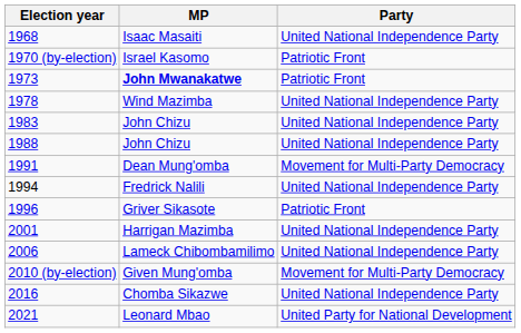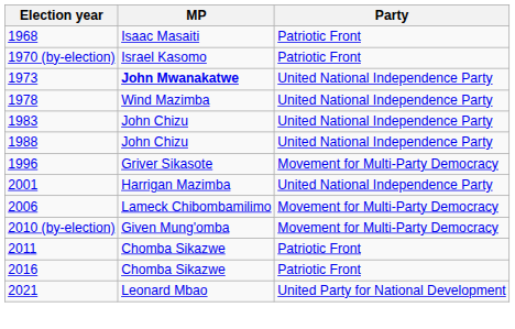 <table class=wikitable>
 <tr>
 <th>Election year</th>
 <th>MP</th>
 <th>Party</th>
 </tr>
 <tr>
 <td><a href='#'>1968</a></td>
 <td><a href='#'>Isaac Masaiti</a></td>
-<td><a href='#'>United National Independence Party</a></td>
+<td><a href='#'>Patriotic Front</a></td>
 </tr>
 <tr>
 <td><a href='#'>1970 (by-election)</a></td>
 <td><a href='#'>Israel Kasomo</a></td>
 <td><a href='#'>Patriotic Front</a></td>
 </tr>
 <tr>
 <td><a href='#'>1973</a></td>
 <td><strong><a href='#'>John Mwanakatwe</a></strong></td>
-<td><a href='#'>Patriotic Front</a></td>
+<td><a href='#'>United National Independence Party</a></td>
 </tr>
 <tr>
 <td><a href='#'>1978</a></td>
 <td><a href='#'>Wind Mazimba</a></td>
 <td><a href='#'>United National Independence Party</a></td>
 </tr>
 <tr>
 <td><a href='#'>1983</a></td>
 <td><a href='#'>John Chizu</a></td>
 <td><a href='#'>United National Independence Party</a></td>
 </tr>
 <tr>
 <td><a href='#'>1988</a></td>
 <td><a href='#'>John Chizu</a></td>
 <td><a href='#'>United National Independence Party</a></td>
 </tr>
 <tr>
-<td><a href='#'>1991</a></td>
-<td><a href='#'>Dean Mung'omba</a></td>
-<td><a href='#'>Movement for Multi-Party Democracy</a></td>
-</tr>
-<tr>
-<td>1994</td>
-<td><a href='#'>Fredrick Nalili</a></td>
-<td><a href='#'>United National Independence Party</a></td>
-</tr>
-<tr>
 <td><a href='#'>1996</a></td>
 <td><a href='#'>Griver Sikasote</a></td>
-<td><a href='#'>Patriotic Front</a></td>
+<td><a href='#'>Movement for Multi-Party Democracy</a></td>
 </tr>
 <tr>
 <td><a href='#'>2001</a></td>
 <td><a href='#'>Harrigan Mazimba</a></td>
 <td><a href='#'>United National Independence Party</a></td>
 </tr>
 <tr>
 <td><a href='#'>2006</a></td>
 <td><a href='#'>Lameck Chibombamilimo</a></td>
-<td><a href='#'>United National Independence Party</a></td>
+<td><a href='#'>Movement for Multi-Party Democracy</a></td>
 </tr>
 <tr>
 <td><a href='#'>2010 (by-election)</a></td>
 <td><a href='#'>Given Mung'omba</a></td>
 <td><a href='#'>Movement for Multi-Party Democracy</a></td>
 </tr>
 <tr>
+<td><a href='#'>2011</a></td>
+<td><a href='#'>Chomba Sikazwe</a></td>
+<td><a href='#'>Patriotic Front</a></td>
+</tr>
+<tr>
 <td><a href='#'>2016</a></td>
 <td><a href='#'>Chomba Sikazwe</a></td>
-<td><a href='#'>United National Independence Party</a></td>
+<td><a href='#'>Patriotic Front</a></td>
 </tr>
 <tr>
 <td><a href='#'>2021</a></td>
 <td><a href='#'>Leonard Mbao</a></td>
 <td><a href='#'>United Party for National Development</a></td>
 </tr>
 </table>
